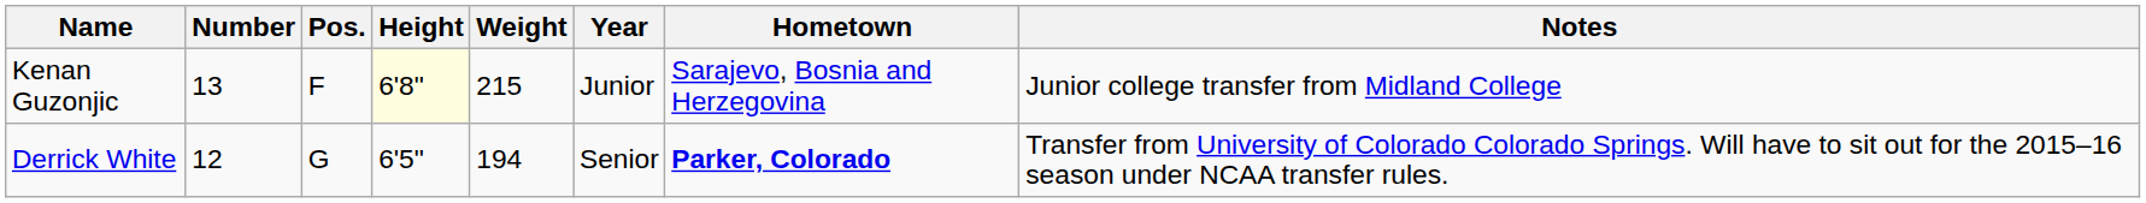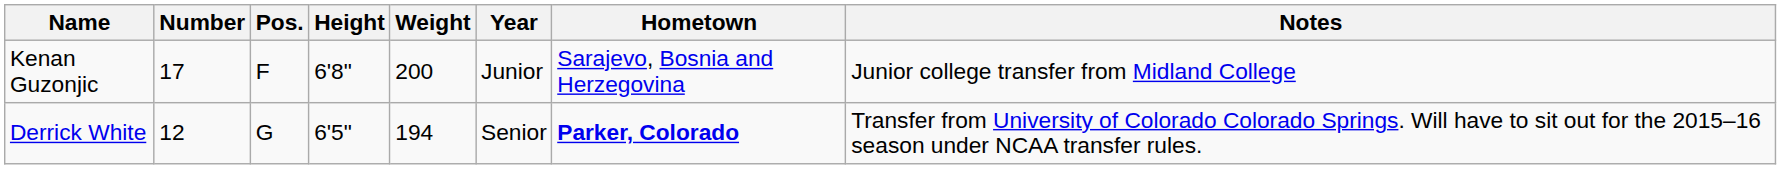 <table class="wikitable sortable" border="1">
 <tr>
 <th>Name</th>
 <th>Number</th>
 <th>Pos.</th>
 <th>Height</th>
 <th>Weight</th>
 <th>Year</th>
 <th>Hometown</th>
 <th class="unsortable">Notes</th>
 </tr>
 <tr>
 <td sortname>Kenan Guzonjic</td>
-<td>13</td>
+<td>17</td>
 <td>F</td>
-<td style="background: lightyellow;">6'8"</td>
-<td>215</td>
+<td>6'8"</td>
+<td>200</td>
 <td>Junior</td>
 <td><a href='#'>Sarajevo</a>, <a href='#'>Bosnia and Herzegovina</a></td>
 <td>Junior college transfer from <a href='#'>Midland College</a></td>
 </tr>
 <tr>
 <td sortname><a href='#'>Derrick White</a></td>
 <td>12</td>
 <td>G</td>
 <td>6'5"</td>
 <td>194</td>
 <td>Senior</td>
 <td><strong><a href='#'>Parker, Colorado</a></strong></td>
 <td>Transfer from <a href='#'>University of Colorado Colorado Springs</a>. Will have to sit out for the 2015–16 season under NCAA transfer rules.</td>
 </tr>
 </table>
